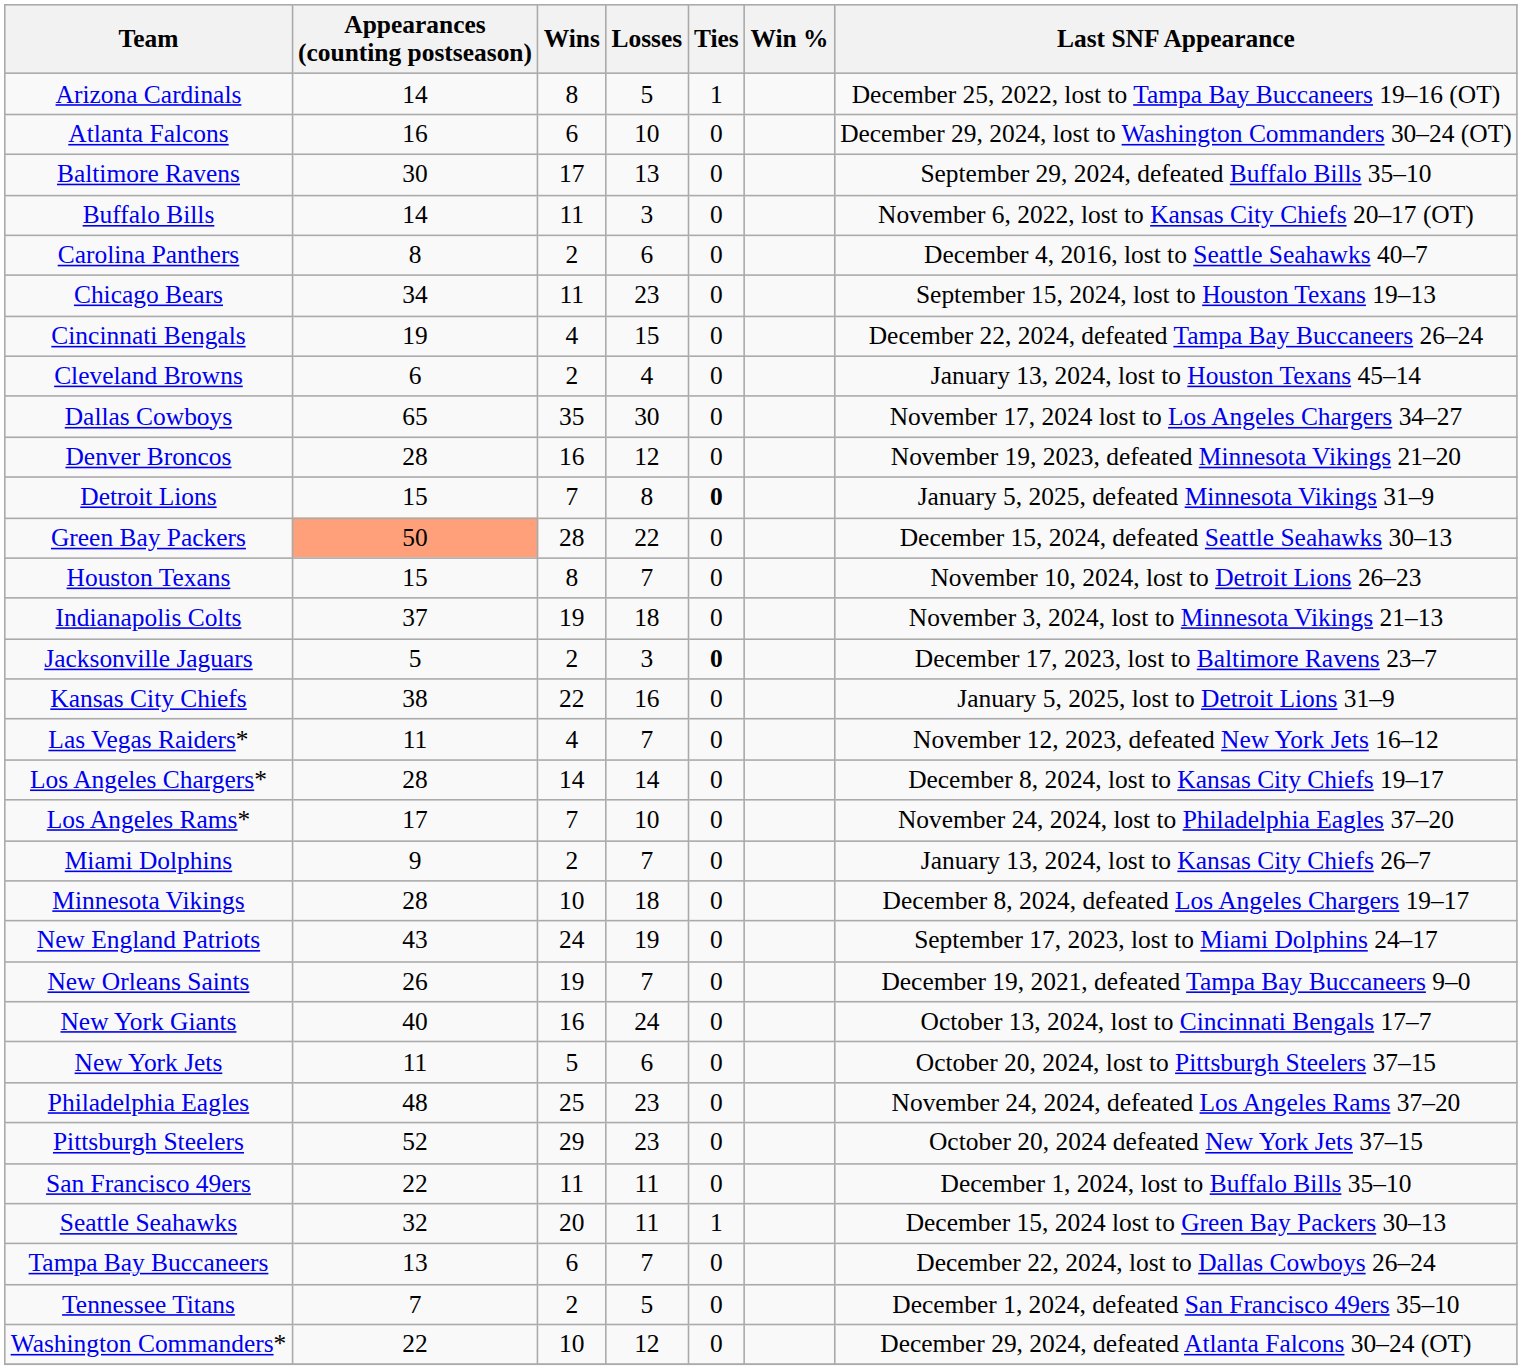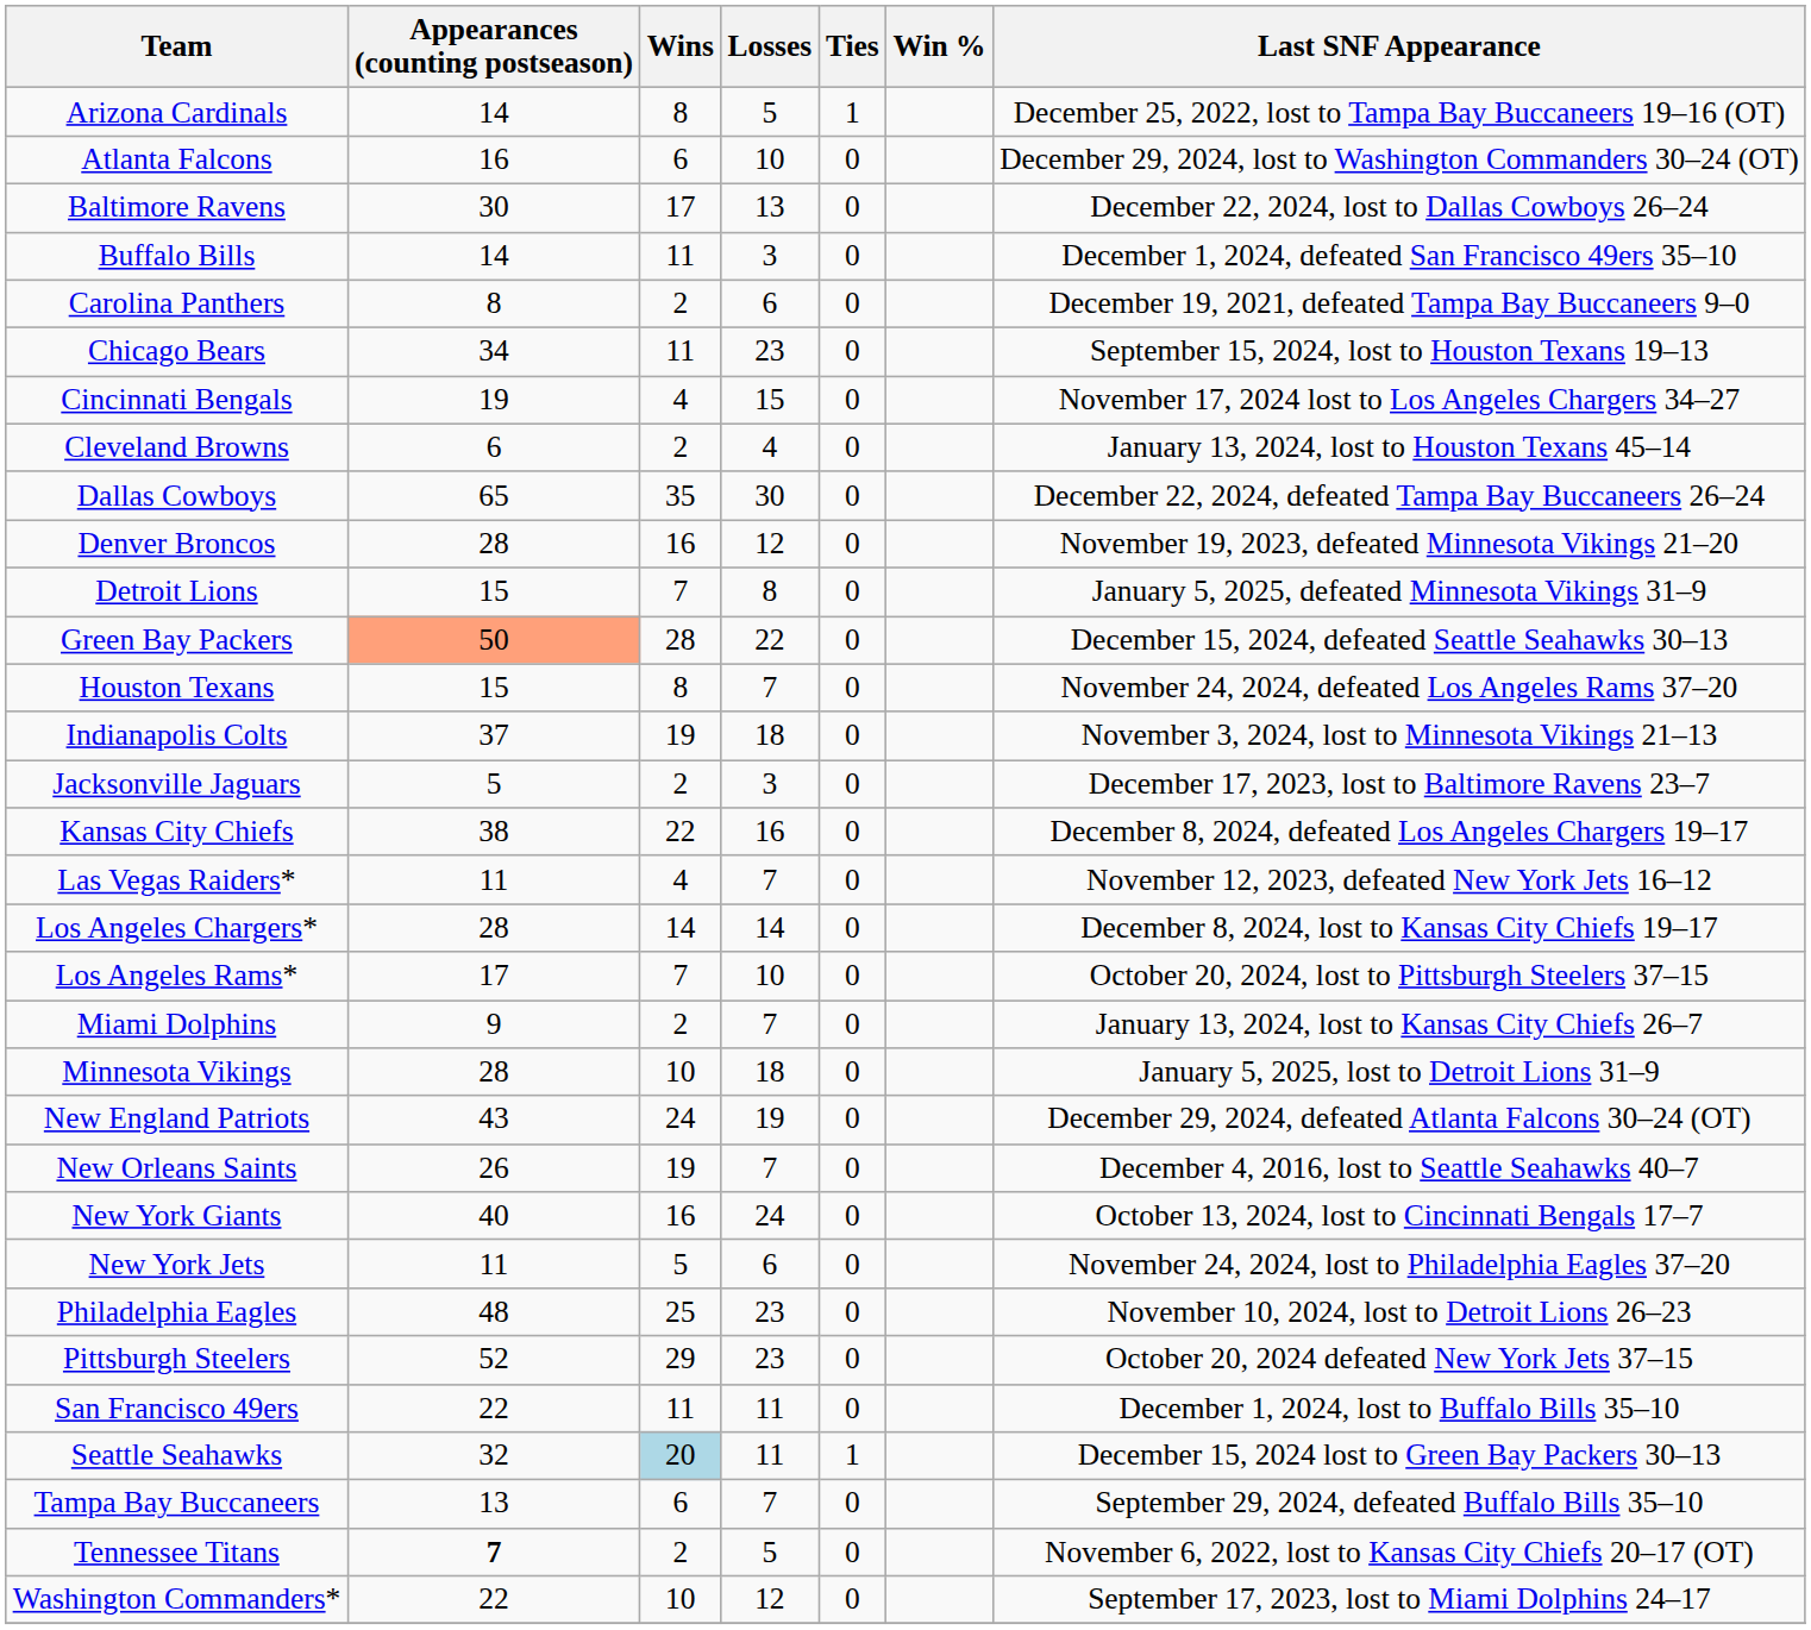 <table class="wikitable sortable sortable" style="text-align: center;">
 <tr>
 <th>Team</th>
 <th>Appearances<br>(counting postseason)</th>
 <th>Wins</th>
 <th>Losses</th>
 <th>Ties</th>
 <th>Win %</th>
 <th>Last SNF Appearance</th>
 </tr>
 <tr>
 <td><a href='#'>Arizona Cardinals</a></td>
 <td>14</td>
 <td>8</td>
 <td>5</td>
 <td>1</td>
 <td></td>
 <td>December 25, 2022, lost to <a href='#'>Tampa Bay Buccaneers</a> 19–16 (OT)</td>
 </tr>
 <tr>
 <td><a href='#'>Atlanta Falcons</a></td>
 <td>16</td>
 <td>6</td>
 <td>10</td>
 <td>0</td>
 <td></td>
 <td>December 29, 2024, lost to <a href='#'>Washington Commanders</a> 30–24 (OT)</td>
 </tr>
 <tr>
 <td><a href='#'>Baltimore Ravens</a></td>
 <td>30</td>
 <td>17</td>
 <td>13</td>
 <td>0</td>
 <td></td>
-<td>September 29, 2024, defeated <a href='#'>Buffalo Bills</a> 35–10</td>
+<td>December 22, 2024, lost to <a href='#'>Dallas Cowboys</a> 26–24</td>
 </tr>
 <tr>
 <td><a href='#'>Buffalo Bills</a></td>
 <td>14</td>
 <td>11</td>
 <td>3</td>
 <td>0</td>
 <td></td>
-<td>November 6, 2022, lost to <a href='#'>Kansas City Chiefs</a> 20–17 (OT)</td>
+<td>December 1, 2024, defeated <a href='#'>San Francisco 49ers</a> 35–10</td>
 </tr>
 <tr>
 <td><a href='#'>Carolina Panthers</a></td>
 <td>8</td>
 <td>2</td>
 <td>6</td>
 <td>0</td>
 <td></td>
-<td>December 4, 2016, lost to <a href='#'>Seattle Seahawks</a> 40–7</td>
+<td>December 19, 2021, defeated <a href='#'>Tampa Bay Buccaneers</a> 9–0</td>
 </tr>
 <tr>
 <td><a href='#'>Chicago Bears</a></td>
 <td>34</td>
 <td>11</td>
 <td>23</td>
 <td>0</td>
 <td></td>
 <td>September 15, 2024, lost to <a href='#'>Houston Texans</a> 19–13</td>
 </tr>
 <tr>
 <td><a href='#'>Cincinnati Bengals</a></td>
 <td>19</td>
 <td>4</td>
 <td>15</td>
 <td>0</td>
 <td></td>
-<td>December 22, 2024, defeated <a href='#'>Tampa Bay Buccaneers</a> 26–24</td>
+<td>November 17, 2024 lost to <a href='#'>Los Angeles Chargers</a> 34–27</td>
 </tr>
 <tr>
 <td><a href='#'>Cleveland Browns</a></td>
 <td>6</td>
 <td>2</td>
 <td>4</td>
 <td>0</td>
 <td></td>
 <td>January 13, 2024, lost to <a href='#'>Houston Texans</a> 45–14</td>
 </tr>
 <tr>
 <td><a href='#'>Dallas Cowboys</a></td>
 <td>65</td>
 <td>35</td>
 <td>30</td>
 <td>0</td>
 <td></td>
-<td>November 17, 2024 lost to <a href='#'>Los Angeles Chargers</a> 34–27</td>
+<td>December 22, 2024, defeated <a href='#'>Tampa Bay Buccaneers</a> 26–24</td>
 </tr>
 <tr>
 <td><a href='#'>Denver Broncos</a></td>
 <td>28</td>
 <td>16</td>
 <td>12</td>
 <td>0</td>
 <td></td>
 <td>November 19, 2023, defeated <a href='#'>Minnesota Vikings</a> 21–20</td>
 </tr>
 <tr>
 <td><a href='#'>Detroit Lions</a></td>
 <td>15</td>
 <td>7</td>
 <td>8</td>
-<td><strong>0</strong></td>
+<td>0</td>
 <td></td>
 <td>January 5, 2025, defeated <a href='#'>Minnesota Vikings</a> 31–9</td>
 </tr>
 <tr>
 <td><a href='#'>Green Bay Packers</a></td>
 <td style="background: lightsalmon;">50</td>
 <td>28</td>
 <td>22</td>
 <td>0</td>
 <td></td>
 <td>December 15, 2024, defeated <a href='#'>Seattle Seahawks</a> 30–13</td>
 </tr>
 <tr>
 <td><a href='#'>Houston Texans</a></td>
 <td>15</td>
 <td>8</td>
 <td>7</td>
 <td>0</td>
 <td></td>
-<td>November 10, 2024, lost to <a href='#'>Detroit Lions</a> 26–23</td>
+<td>November 24, 2024, defeated <a href='#'>Los Angeles Rams</a> 37–20</td>
 </tr>
 <tr>
 <td><a href='#'>Indianapolis Colts</a></td>
 <td>37</td>
 <td>19</td>
 <td>18</td>
 <td>0</td>
 <td></td>
 <td>November 3, 2024, lost to <a href='#'>Minnesota Vikings</a> 21–13</td>
 </tr>
 <tr>
 <td><a href='#'>Jacksonville Jaguars</a></td>
 <td>5</td>
 <td>2</td>
 <td>3</td>
-<td><strong>0</strong></td>
+<td>0</td>
 <td></td>
 <td>December 17, 2023, lost to <a href='#'>Baltimore Ravens</a> 23–7</td>
 </tr>
 <tr>
 <td><a href='#'>Kansas City Chiefs</a></td>
 <td>38</td>
 <td>22</td>
 <td>16</td>
 <td>0</td>
 <td></td>
-<td>January 5, 2025, lost to <a href='#'>Detroit Lions</a> 31–9</td>
+<td>December 8, 2024, defeated <a href='#'>Los Angeles Chargers</a> 19–17</td>
 </tr>
 <tr>
 <td><a href='#'>Las Vegas Raiders</a>*</td>
 <td>11</td>
 <td>4</td>
 <td>7</td>
 <td>0</td>
 <td></td>
 <td>November 12, 2023, defeated <a href='#'>New York Jets</a> 16–12</td>
 </tr>
 <tr>
 <td><a href='#'>Los Angeles Chargers</a>*</td>
 <td>28</td>
 <td>14</td>
 <td>14</td>
 <td>0</td>
 <td></td>
 <td>December 8, 2024, lost to <a href='#'>Kansas City Chiefs</a> 19–17</td>
 </tr>
 <tr>
 <td><a href='#'>Los Angeles Rams</a>*</td>
 <td>17</td>
 <td>7</td>
 <td>10</td>
 <td>0</td>
 <td></td>
-<td>November 24, 2024, lost to <a href='#'>Philadelphia Eagles</a> 37–20</td>
+<td>October 20, 2024, lost to <a href='#'>Pittsburgh Steelers</a> 37–15</td>
 </tr>
 <tr>
 <td><a href='#'>Miami Dolphins</a></td>
 <td>9</td>
 <td>2</td>
 <td>7</td>
 <td>0</td>
 <td></td>
 <td>January 13, 2024, lost to <a href='#'>Kansas City Chiefs</a> 26–7</td>
 </tr>
 <tr>
 <td><a href='#'>Minnesota Vikings</a></td>
 <td>28</td>
 <td>10</td>
 <td>18</td>
 <td>0</td>
 <td></td>
-<td>December 8, 2024, defeated <a href='#'>Los Angeles Chargers</a> 19–17</td>
+<td>January 5, 2025, lost to <a href='#'>Detroit Lions</a> 31–9</td>
 </tr>
 <tr>
 <td><a href='#'>New England Patriots</a></td>
 <td>43</td>
 <td>24</td>
 <td>19</td>
 <td>0</td>
 <td></td>
-<td>September 17, 2023, lost to <a href='#'>Miami Dolphins</a> 24–17</td>
+<td>December 29, 2024, defeated <a href='#'>Atlanta Falcons</a> 30–24 (OT)</td>
 </tr>
 <tr>
 <td><a href='#'>New Orleans Saints</a></td>
 <td>26</td>
 <td>19</td>
 <td>7</td>
 <td>0</td>
 <td></td>
-<td>December 19, 2021, defeated <a href='#'>Tampa Bay Buccaneers</a> 9–0</td>
+<td>December 4, 2016, lost to <a href='#'>Seattle Seahawks</a> 40–7</td>
 </tr>
 <tr>
 <td><a href='#'>New York Giants</a></td>
 <td>40</td>
 <td>16</td>
 <td>24</td>
 <td>0</td>
 <td></td>
 <td>October 13, 2024, lost to <a href='#'>Cincinnati Bengals</a> 17–7</td>
 </tr>
 <tr>
 <td><a href='#'>New York Jets</a></td>
 <td>11</td>
 <td>5</td>
 <td>6</td>
 <td>0</td>
 <td></td>
-<td>October 20, 2024, lost to <a href='#'>Pittsburgh Steelers</a> 37–15</td>
+<td>November 24, 2024, lost to <a href='#'>Philadelphia Eagles</a> 37–20</td>
 </tr>
 <tr>
 <td><a href='#'>Philadelphia Eagles</a></td>
 <td>48</td>
 <td>25</td>
 <td>23</td>
 <td>0</td>
 <td></td>
-<td>November 24, 2024, defeated <a href='#'>Los Angeles Rams</a> 37–20</td>
+<td>November 10, 2024, lost to <a href='#'>Detroit Lions</a> 26–23</td>
 </tr>
 <tr>
 <td><a href='#'>Pittsburgh Steelers</a></td>
 <td>52</td>
 <td>29</td>
 <td>23</td>
 <td>0</td>
 <td></td>
 <td>October 20, 2024 defeated <a href='#'>New York Jets</a> 37–15</td>
 </tr>
 <tr>
 <td><a href='#'>San Francisco 49ers</a></td>
 <td>22</td>
 <td>11</td>
 <td>11</td>
 <td>0</td>
 <td></td>
 <td>December 1, 2024, lost to <a href='#'>Buffalo Bills</a> 35–10</td>
 </tr>
 <tr>
 <td><a href='#'>Seattle Seahawks</a></td>
 <td>32</td>
-<td>20</td>
+<td style="background: lightblue;">20</td>
 <td>11</td>
 <td>1</td>
 <td></td>
 <td>December 15, 2024 lost to <a href='#'>Green Bay Packers</a> 30–13</td>
 </tr>
 <tr>
 <td><a href='#'>Tampa Bay Buccaneers</a></td>
 <td>13</td>
 <td>6</td>
 <td>7</td>
 <td>0</td>
 <td></td>
-<td>December 22, 2024, lost to <a href='#'>Dallas Cowboys</a> 26–24</td>
+<td>September 29, 2024, defeated <a href='#'>Buffalo Bills</a> 35–10</td>
 </tr>
 <tr>
 <td><a href='#'>Tennessee Titans</a></td>
-<td>7</td>
+<td><strong>7</strong></td>
 <td>2</td>
 <td>5</td>
 <td>0</td>
 <td></td>
-<td>December 1, 2024, defeated <a href='#'>San Francisco 49ers</a> 35–10</td>
+<td>November 6, 2022, lost to <a href='#'>Kansas City Chiefs</a> 20–17 (OT)</td>
 </tr>
 <tr>
 <td><a href='#'>Washington Commanders</a>*</td>
 <td>22</td>
 <td>10</td>
 <td>12</td>
 <td>0</td>
 <td></td>
-<td>December 29, 2024, defeated <a href='#'>Atlanta Falcons</a> 30–24 (OT)</td>
+<td>September 17, 2023, lost to <a href='#'>Miami Dolphins</a> 24–17</td>
 </tr>
 <tr>
 </tr>
 </table>
